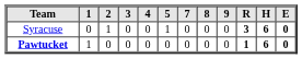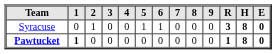 <table border=3 cellspacing=0 width=425 style="margin-left:3em;">
 <tr style="text-align:center; background-color:#e6e6e6;">
 <th align=center width=22%>Team</th>
 <th width=6%>1</th>
 <th width=6%>2</th>
 <th width=6%>3</th>
 <th width=6%>4</th>
 <th width=6%>5</th>
+<th width=6%>6</th>
 <th width=6%>7</th>
 <th width=6%>8</th>
 <th width=6%>9</th>
 <th width=6%>R</th>
 <th width=6%>H</th>
 <th width=6%>E</th>
 </tr>
 <tr style="text-align:center;">
 <td align=center><a href='#'>Syracuse</a></td>
 <td> 0 </td>
 <td> 1 </td>
 <td> 0 </td>
 <td> 0 </td>
 <td> 1 </td>
+<td> 1 </td>
 <td> 0 </td>
 <td> 0 </td>
 <td> 0 </td>
 <td><strong>3</strong></td>
-<td><strong>6</strong></td>
+<td><strong>8</strong></td>
 <td><strong>0</strong></td>
 </tr>
 <tr style="text-align:center;">
 <td align=center><strong><a href='#'>Pawtucket</a></strong></td>
-<td> 1 </td>
+<td><strong> 1 </strong></td>
+<td> 0 </td>
 <td> 0 </td>
 <td> 0 </td>
 <td> 0 </td>
 <td> 0 </td>
 <td> 0 </td>
 <td> 0 </td>
 <td> 0 </td>
 <td><strong>1</strong></td>
-<td><strong>6</strong></td>
+<td><strong>8</strong></td>
 <td><strong>0</strong></td>
 </tr>
 </table>
